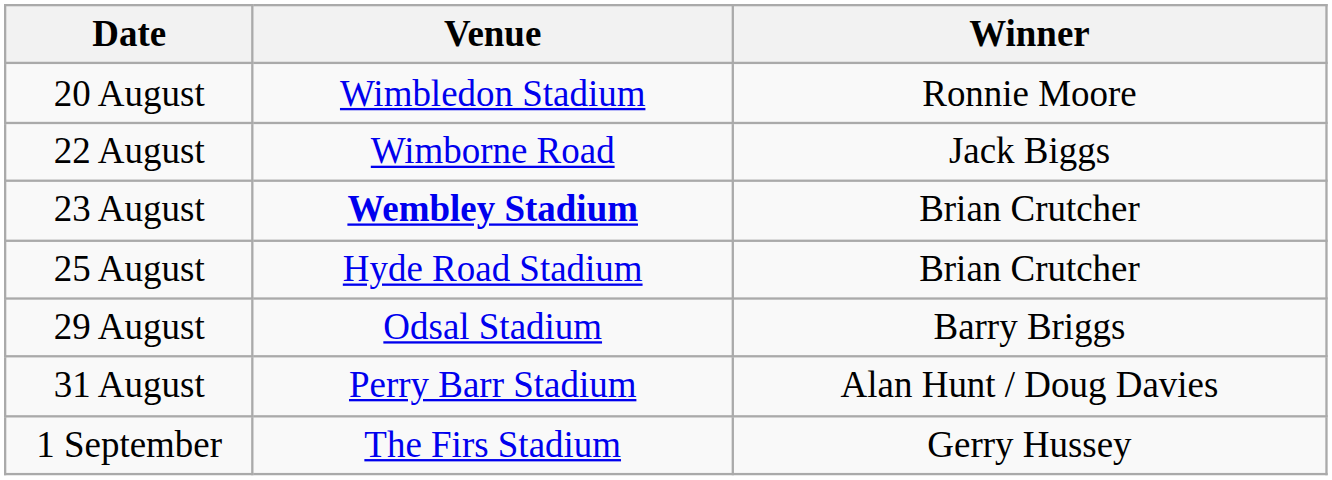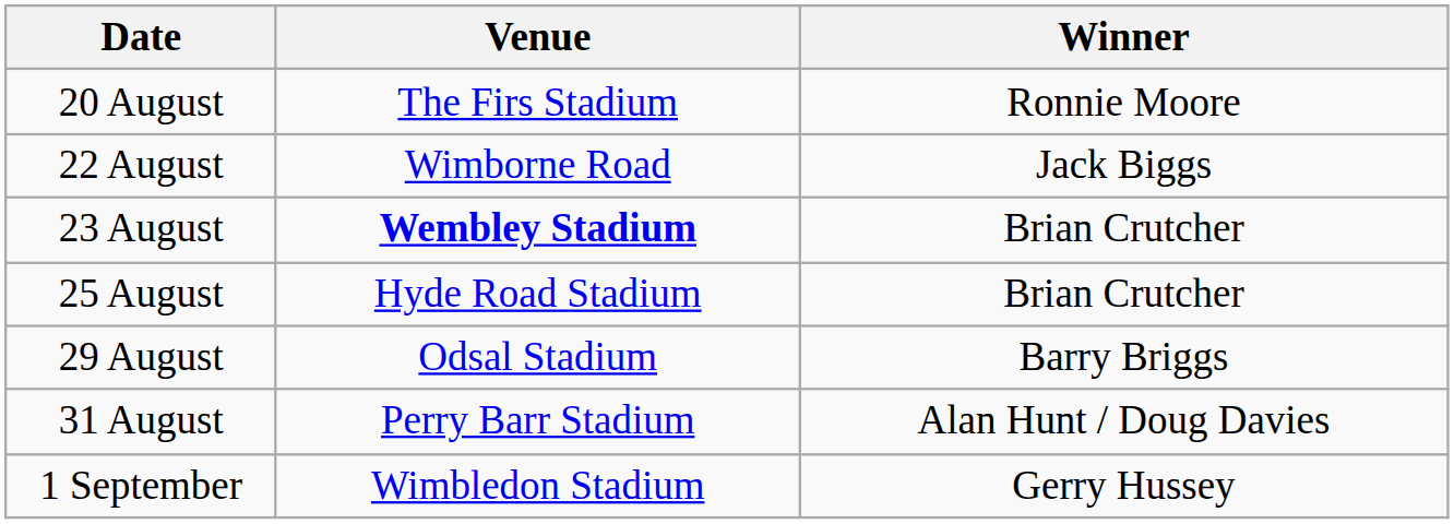 <table class="wikitable" style="text-align:center">
 <tr>
 <th width=100>Date</th>
 <th width=200>Venue</th>
 <th width=250>Winner</th>
 </tr>
 <tr>
 <td>20 August</td>
-<td><a href='#'>Wimbledon Stadium</a></td>
+<td><a href='#'>The Firs Stadium</a></td>
 <td>Ronnie Moore</td>
 </tr>
 <tr>
 <td>22 August</td>
 <td><a href='#'>Wimborne Road</a></td>
 <td>Jack Biggs</td>
 </tr>
 <tr>
 <td>23 August</td>
 <td><strong><a href='#'>Wembley Stadium</a></strong></td>
 <td>Brian Crutcher</td>
 </tr>
 <tr>
 <td>25 August</td>
 <td><a href='#'>Hyde Road Stadium</a></td>
 <td>Brian Crutcher</td>
 </tr>
 <tr>
 <td>29 August</td>
 <td><a href='#'>Odsal Stadium</a></td>
 <td>Barry Briggs</td>
 </tr>
 <tr>
 <td>31 August</td>
 <td><a href='#'>Perry Barr Stadium</a></td>
 <td>Alan Hunt / Doug Davies</td>
 </tr>
 <tr>
 <td>1 September</td>
-<td><a href='#'>The Firs Stadium</a></td>
+<td><a href='#'>Wimbledon Stadium</a></td>
 <td>Gerry Hussey</td>
 </tr>
 </table>
